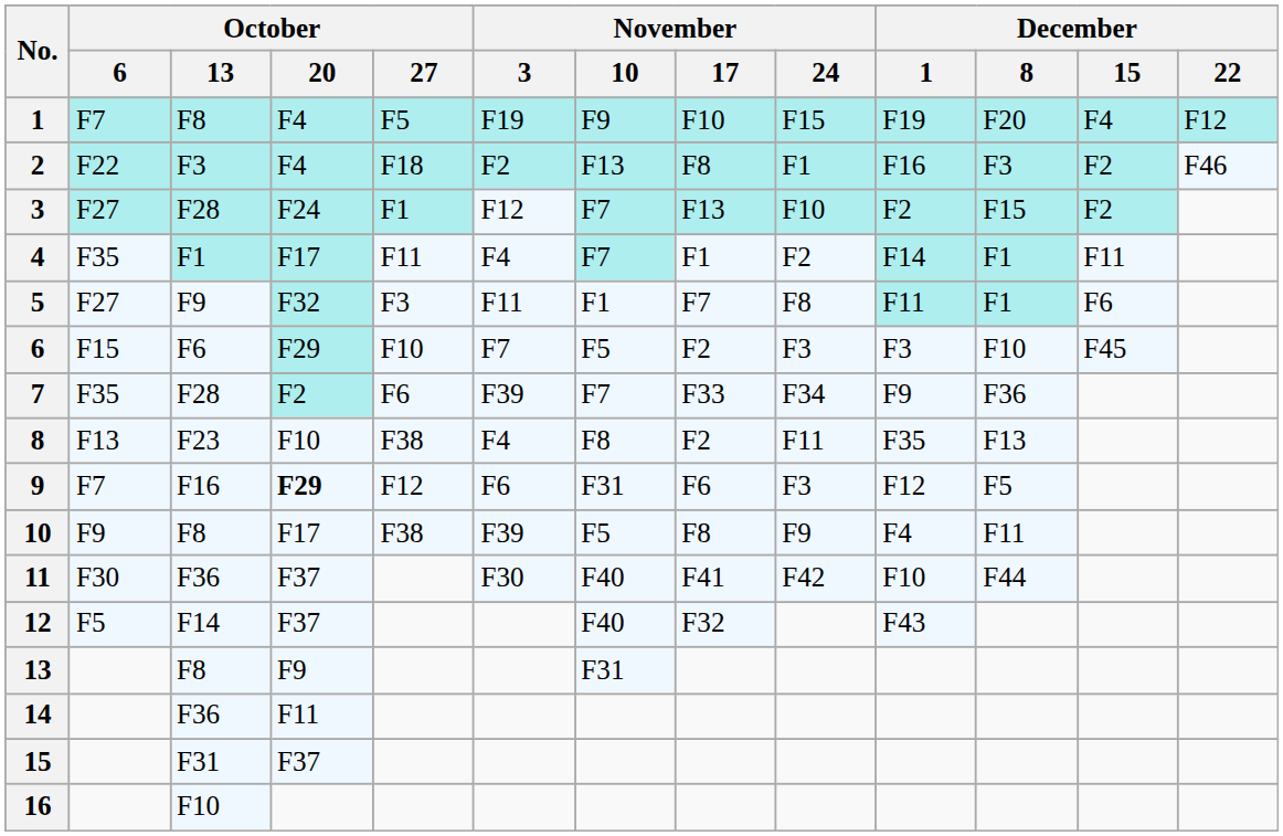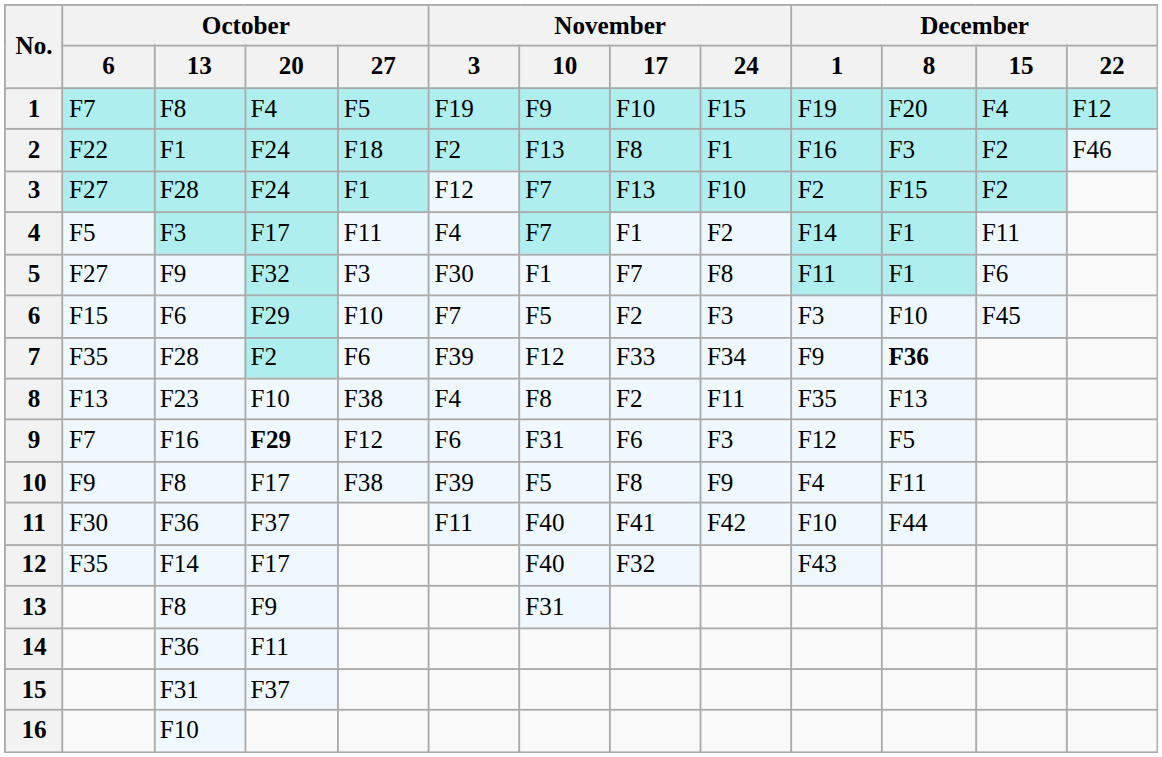 <table class="wikitable" style="font-size: 85%; width: 100%">
 <tr>
 <th rowspan=2 width=25>No.</th>
 <th colspan=4>October</th>
 <th colspan=4>November</th>
 <th colspan=4>December</th>
 </tr>
 <tr>
 <th>6</th>
 <th>13</th>
 <th>20</th>
 <th>27</th>
 <th>3</th>
 <th>10</th>
 <th>17</th>
 <th>24</th>
 <th>1</th>
 <th>8</th>
 <th>15</th>
 <th>22</th>
 </tr>
 <tr>
 <th>1</th>
 <td style="background:#afeeee;"> F7</td>
 <td style="background:#afeeee;"> F8</td>
 <td style="background:#afeeee;"> F4</td>
 <td style="background:#afeeee;"> F5</td>
 <td style="background:#afeeee;"> F19</td>
 <td style="background:#afeeee;"> F9</td>
 <td style="background:#afeeee;"> F10</td>
 <td style="background:#afeeee;"> F15</td>
 <td style="background:#afeeee;"> F19</td>
 <td style="background:#afeeee;"> F20</td>
 <td style="background:#afeeee;"> F4</td>
 <td style="background:#afeeee;"> F12</td>
 </tr>
 <tr>
 <th>2</th>
 <td style="background:#afeeee;"> F22</td>
-<td style="background:#afeeee;"> F3</td>
-<td style="background:#afeeee;"> F4</td>
+<td style="background:#afeeee;"> F1</td>
+<td style="background:#afeeee;"> F24</td>
 <td style="background:#afeeee;"> F18</td>
 <td style="background:#afeeee;"> F2</td>
 <td style="background:#afeeee;"> F13</td>
 <td style="background:#afeeee;"> F8</td>
 <td style="background:#afeeee;"> F1</td>
 <td style="background:#afeeee;"> F16</td>
 <td style="background:#afeeee;"> F3</td>
 <td style="background:#afeeee;"> F2</td>
 <td style="background:#f0f8ff;"> F46</td>
 </tr>
 <tr>
 <th>3</th>
 <td style="background:#afeeee;"> F27</td>
 <td style="background:#afeeee;"> F28</td>
 <td style="background:#afeeee;"> F24</td>
 <td style="background:#afeeee;"> F1</td>
 <td style="background:#f0f8ff;"> F12</td>
 <td style="background:#afeeee;"> F7</td>
 <td style="background:#afeeee;"> F13</td>
 <td style="background:#afeeee;"> F10</td>
 <td style="background:#afeeee;"> F2</td>
 <td style="background:#afeeee;"> F15</td>
 <td style="background:#afeeee;"> F2</td>
 <td></td>
 </tr>
 <tr>
 <th>4</th>
-<td style="background:#f0f8ff;"> F35</td>
-<td style="background:#afeeee;"> F1</td>
+<td style="background:#f0f8ff;"> F5</td>
+<td style="background:#afeeee;"> F3</td>
 <td style="background:#afeeee;"> F17</td>
 <td style="background:#f0f8ff;"> F11</td>
 <td style="background:#f0f8ff;"> F4</td>
 <td style="background:#afeeee;"> F7</td>
 <td style="background:#f0f8ff;"> F1</td>
 <td style="background:#f0f8ff;"> F2</td>
 <td style="background:#afeeee;"> F14</td>
 <td style="background:#afeeee;"> F1</td>
 <td style="background:#f0f8ff;"> F11</td>
 <td></td>
 </tr>
 <tr>
 <th>5</th>
 <td style="background:#f0f8ff;"> F27</td>
 <td style="background:#f0f8ff;"> F9</td>
 <td style="background:#afeeee;"> F32</td>
 <td style="background:#f0f8ff;"> F3</td>
-<td style="background:#f0f8ff;"> F11</td>
+<td style="background:#f0f8ff;"> F30</td>
 <td style="background:#f0f8ff;"> F1</td>
 <td style="background:#f0f8ff;"> F7</td>
 <td style="background:#f0f8ff;"> F8</td>
 <td style="background:#afeeee;"> F11</td>
 <td style="background:#afeeee;"> F1</td>
 <td style="background:#f0f8ff;"> F6</td>
 <td></td>
 </tr>
 <tr>
 <th>6</th>
 <td style="background:#f0f8ff;"> F15</td>
 <td style="background:#f0f8ff;"> F6</td>
 <td style="background:#afeeee;"> F29</td>
 <td style="background:#f0f8ff;"> F10</td>
 <td style="background:#f0f8ff;"> F7</td>
 <td style="background:#f0f8ff;"> F5</td>
 <td style="background:#f0f8ff;"> F2</td>
 <td style="background:#f0f8ff;"> F3</td>
 <td style="background:#f0f8ff;"> F3</td>
 <td style="background:#f0f8ff;"> F10</td>
 <td style="background:#f0f8ff;"> F45</td>
 <td></td>
 </tr>
 <tr>
 <th>7</th>
 <td style="background:#f0f8ff;"> F35</td>
 <td style="background:#f0f8ff;"> F28</td>
 <td style="background:#afeeee;"> F2</td>
 <td style="background:#f0f8ff;"> F6</td>
 <td style="background:#f0f8ff;"> F39</td>
-<td style="background:#f0f8ff;"> F7</td>
+<td style="background:#f0f8ff;"> F12</td>
 <td style="background:#f0f8ff;"> F33</td>
 <td style="background:#f0f8ff;"> F34</td>
 <td style="background:#f0f8ff;"> F9</td>
-<td style="background:#f0f8ff;"> F36</td>
+<td style="background:#f0f8ff;"><strong> F36</strong></td>
 <td></td>
 <td></td>
 </tr>
 <tr>
 <th>8</th>
 <td style="background:#f0f8ff;"> F13</td>
 <td style="background:#f0f8ff;"> F23</td>
 <td style="background:#f0f8ff;"> F10</td>
 <td style="background:#f0f8ff;"> F38</td>
 <td style="background:#f0f8ff;"> F4</td>
 <td style="background:#f0f8ff;"> F8</td>
 <td style="background:#f0f8ff;"> F2</td>
 <td style="background:#f0f8ff;"> F11</td>
 <td style="background:#f0f8ff;"> F35</td>
 <td style="background:#f0f8ff;"> F13</td>
 <td></td>
 <td></td>
 </tr>
 <tr>
 <th>9</th>
 <td style="background:#f0f8ff;"> F7</td>
 <td style="background:#f0f8ff;"> F16</td>
 <td style="background:#f0f8ff;"><strong> F29</strong></td>
 <td style="background:#f0f8ff;"> F12</td>
 <td style="background:#f0f8ff;"> F6</td>
 <td style="background:#f0f8ff;"> F31</td>
 <td style="background:#f0f8ff;"> F6</td>
 <td style="background:#f0f8ff;"> F3</td>
 <td style="background:#f0f8ff;"> F12</td>
 <td style="background:#f0f8ff;"> F5</td>
 <td></td>
 <td></td>
 </tr>
 <tr>
 <th>10</th>
 <td style="background:#f0f8ff;"> F9</td>
 <td style="background:#f0f8ff;"> F8</td>
 <td style="background:#f0f8ff;"> F17</td>
 <td style="background:#f0f8ff;"> F38</td>
 <td style="background:#f0f8ff;"> F39</td>
 <td style="background:#f0f8ff;"> F5</td>
 <td style="background:#f0f8ff;"> F8</td>
 <td style="background:#f0f8ff;"> F9</td>
 <td style="background:#f0f8ff;"> F4</td>
 <td style="background:#f0f8ff;"> F11</td>
 <td></td>
 <td></td>
 </tr>
 <tr>
 <th>11</th>
 <td style="background:#f0f8ff;"> F30</td>
 <td style="background:#f0f8ff;"> F36</td>
 <td style="background:#f0f8ff;"> F37</td>
 <td></td>
-<td style="background:#f0f8ff;"> F30</td>
+<td style="background:#f0f8ff;"> F11</td>
 <td style="background:#f0f8ff;"> F40</td>
 <td style="background:#f0f8ff;"> F41</td>
 <td style="background:#f0f8ff;"> F42</td>
 <td style="background:#f0f8ff;"> F10</td>
 <td style="background:#f0f8ff;"> F44</td>
 <td></td>
 <td></td>
 </tr>
 <tr>
 <th>12</th>
-<td style="background:#f0f8ff;"> F5</td>
+<td style="background:#f0f8ff;"> F35</td>
 <td style="background:#f0f8ff;"> F14</td>
-<td style="background:#f0f8ff;"> F37</td>
+<td style="background:#f0f8ff;"> F17</td>
 <td></td>
 <td></td>
 <td style="background:#f0f8ff;"> F40</td>
 <td style="background:#f0f8ff;"> F32</td>
 <td></td>
 <td style="background:#f0f8ff;"> F43</td>
 <td></td>
 <td></td>
 <td></td>
 </tr>
 <tr>
 <th>13</th>
 <td></td>
 <td style="background:#f0f8ff;"> F8</td>
 <td style="background:#f0f8ff;"> F9</td>
 <td></td>
 <td></td>
 <td style="background:#f0f8ff;"> F31</td>
 <td></td>
 <td></td>
 <td></td>
 <td></td>
 <td></td>
 <td></td>
 </tr>
 <tr>
 <th>14</th>
 <td></td>
 <td style="background:#f0f8ff;"> F36</td>
 <td style="background:#f0f8ff;"> F11</td>
 <td></td>
 <td></td>
 <td></td>
 <td></td>
 <td></td>
 <td></td>
 <td></td>
 <td></td>
 <td></td>
 </tr>
 <tr>
 <th>15</th>
 <td></td>
 <td style="background:#f0f8ff;"> F31</td>
 <td style="background:#f0f8ff;"> F37</td>
 <td></td>
 <td></td>
 <td></td>
 <td></td>
 <td></td>
 <td></td>
 <td></td>
 <td></td>
 <td></td>
 </tr>
 <tr>
 <th>16</th>
 <td></td>
 <td style="background:#f0f8ff;"> F10</td>
 <td></td>
 <td></td>
 <td></td>
 <td></td>
 <td></td>
 <td></td>
 <td></td>
 <td></td>
 <td></td>
 <td></td>
 </tr>
 </table>
